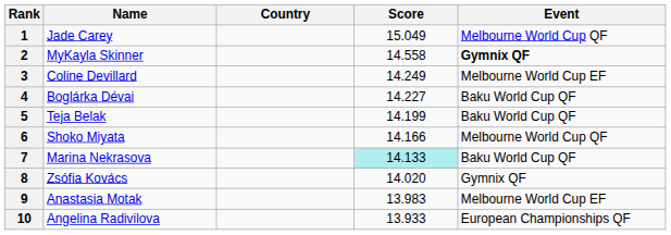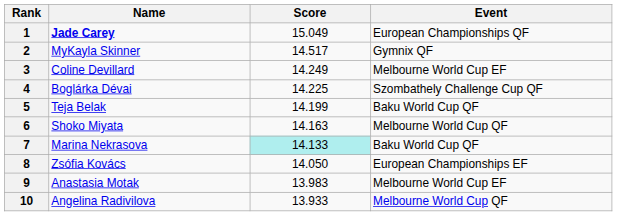 <table class="wikitable sortable" style="width:65%;">
 <tr>
 <th style="text-align:center; width:5%;">Rank</th>
 <th style="text-align:center; width:25%;">Name</th>
-<th style="text-align:center; width:20%;">Country</th>
 <th style="text-align:center; width:15%;">Score</th>
 <th style="text-align:center; width:30%;">Event</th>
 </tr>
 <tr>
 <th>1</th>
-<td><a href='#'>Jade Carey</a></td>
-<td></td>
+<td><strong><a href='#'>Jade Carey</a></strong></td>
 <td align="center">15.049</td>
-<td><a href='#'>Melbourne World Cup</a> QF</td>
+<td>European Championships QF</td>
 </tr>
 <tr>
 <th>2</th>
 <td><a href='#'>MyKayla Skinner</a></td>
-<td></td>
-<td align="center">14.558</td>
-<td><strong>Gymnix QF</strong></td>
+<td align="center">14.517</td>
+<td>Gymnix QF</td>
 </tr>
 <tr>
 <th>3</th>
 <td><a href='#'>Coline Devillard</a></td>
-<td></td>
 <td align="center">14.249</td>
 <td>Melbourne World Cup EF</td>
 </tr>
 <tr>
 <th>4</th>
 <td><a href='#'>Boglárka Dévai</a></td>
-<td></td>
-<td align="center">14.227</td>
-<td>Baku World Cup QF</td>
+<td align="center">14.225</td>
+<td>Szombathely Challenge Cup QF</td>
 </tr>
 <tr>
 <th>5</th>
 <td><a href='#'>Teja Belak</a></td>
-<td></td>
 <td align="center">14.199</td>
 <td>Baku World Cup QF</td>
 </tr>
 <tr>
 <th>6</th>
 <td><a href='#'>Shoko Miyata</a></td>
-<td></td>
-<td align="center">14.166</td>
+<td align="center">14.163</td>
 <td>Melbourne World Cup QF</td>
 </tr>
 <tr>
 <th>7</th>
 <td><a href='#'>Marina Nekrasova</a></td>
-<td></td>
 <td align="center" style="background: paleturquoise;">14.133</td>
 <td>Baku World Cup QF</td>
 </tr>
 <tr>
 <th>8</th>
 <td><a href='#'>Zsófia Kovács</a></td>
-<td></td>
-<td align="center">14.020</td>
-<td>Gymnix QF</td>
+<td align="center">14.050</td>
+<td>European Championships EF</td>
 </tr>
 <tr>
 <th>9</th>
 <td><a href='#'>Anastasia Motak</a></td>
-<td></td>
 <td align="center">13.983</td>
 <td>Melbourne World Cup EF</td>
 </tr>
 <tr>
 <th>10</th>
 <td><a href='#'>Angelina Radivilova</a></td>
-<td></td>
 <td align="center">13.933</td>
-<td>European Championships QF</td>
+<td><a href='#'>Melbourne World Cup</a> QF</td>
 </tr>
 </table>
